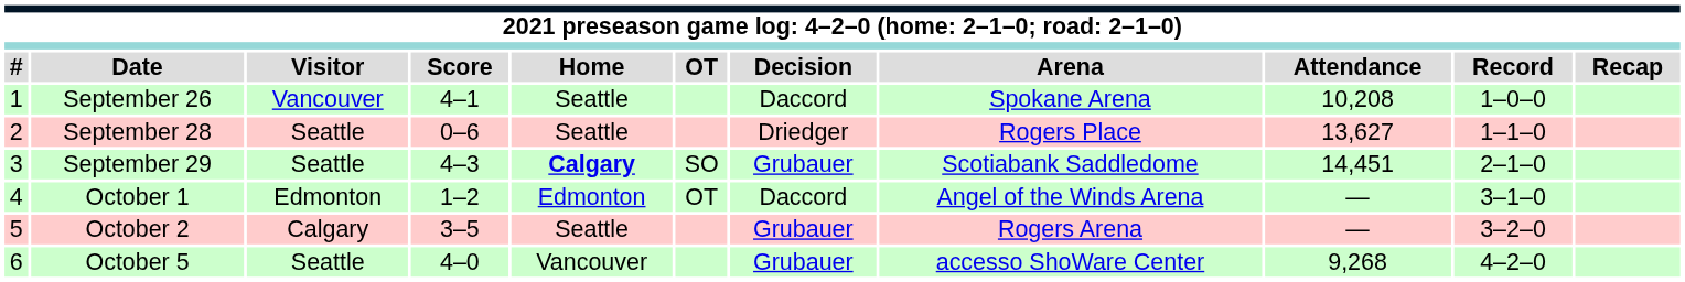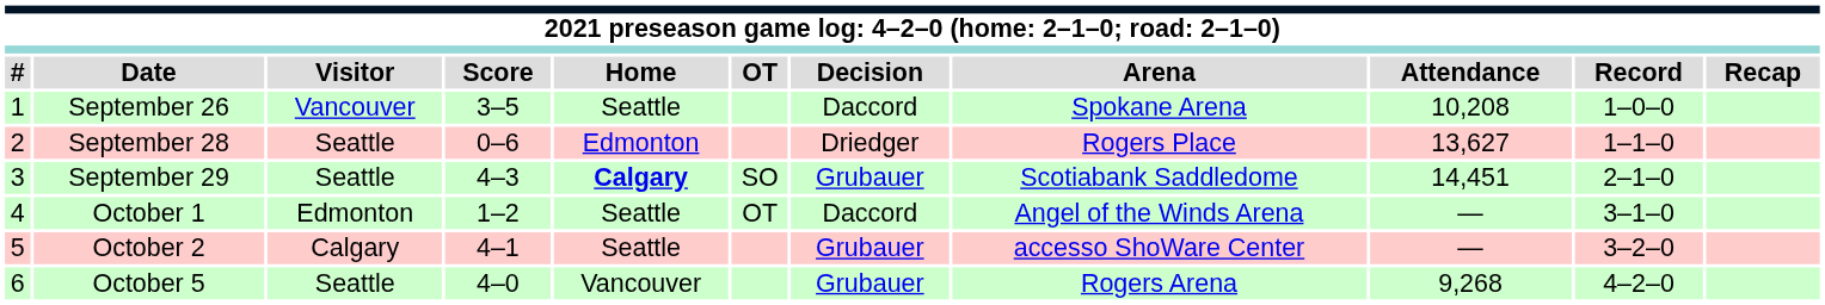 <table class="toccolours collapsible collapsed" style="width:90%; clear:both; margin:1.5em auto; text-align:center;">
 <tr>
 <th colspan="11" style="background:#fff; border-top:#001425 5px solid; border-bottom:#96D8D8 5px solid;">2021 preseason game log: 4–2–0 (home: 2–1–0; road: 2–1–0)</th>
 </tr>
 <tr style="background:#ddd;">
 <th>#</th>
 <th>Date</th>
 <th>Visitor</th>
 <th>Score</th>
 <th>Home</th>
 <th>OT</th>
 <th>Decision</th>
 <th>Arena</th>
 <th>Attendance</th>
 <th>Record</th>
 <th>Recap</th>
 </tr>
 <tr style="background:#cfc;">
 <td>1</td>
 <td>September 26</td>
 <td><a href='#'>Vancouver</a></td>
-<td>4–1</td>
+<td>3–5</td>
 <td>Seattle</td>
 <td></td>
 <td>Daccord</td>
 <td><a href='#'>Spokane Arena</a></td>
 <td>10,208</td>
 <td>1–0–0</td>
 <td></td>
 </tr>
 <tr style="background:#fcc;">
 <td>2</td>
 <td>September 28</td>
 <td>Seattle</td>
 <td>0–6</td>
-<td>Seattle</td>
+<td><a href='#'>Edmonton</a></td>
 <td></td>
 <td>Driedger</td>
 <td><a href='#'>Rogers Place</a></td>
 <td>13,627</td>
 <td>1–1–0</td>
 <td></td>
 </tr>
 <tr style="background:#cfc;">
 <td>3</td>
 <td>September 29</td>
 <td>Seattle</td>
 <td>4–3</td>
 <td><strong><a href='#'>Calgary</a></strong></td>
 <td>SO</td>
 <td><a href='#'>Grubauer</a></td>
 <td><a href='#'>Scotiabank Saddledome</a></td>
 <td>14,451</td>
 <td>2–1–0</td>
 <td></td>
 </tr>
 <tr style="background:#cfc;">
 <td>4</td>
 <td>October 1</td>
 <td>Edmonton</td>
 <td>1–2</td>
-<td><a href='#'>Edmonton</a></td>
+<td>Seattle</td>
 <td>OT</td>
 <td>Daccord</td>
 <td><a href='#'>Angel of the Winds Arena</a></td>
 <td>—</td>
 <td>3–1–0</td>
 <td></td>
 </tr>
 <tr style="background:#fcc;">
 <td>5</td>
 <td>October 2</td>
 <td>Calgary</td>
-<td>3–5</td>
+<td>4–1</td>
 <td>Seattle</td>
 <td></td>
 <td><a href='#'>Grubauer</a></td>
-<td><a href='#'>Rogers Arena</a></td>
+<td><a href='#'>accesso ShoWare Center</a></td>
 <td>—</td>
 <td>3–2–0</td>
 <td></td>
 </tr>
 <tr style="background:#cfc;">
 <td>6</td>
 <td>October 5</td>
 <td>Seattle</td>
 <td>4–0</td>
 <td>Vancouver</td>
 <td></td>
 <td><a href='#'>Grubauer</a></td>
-<td><a href='#'>accesso ShoWare Center</a></td>
+<td><a href='#'>Rogers Arena</a></td>
 <td>9,268</td>
 <td>4–2–0</td>
 <td></td>
 </tr>
 </table>
